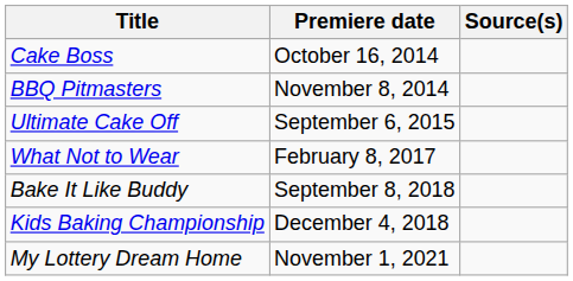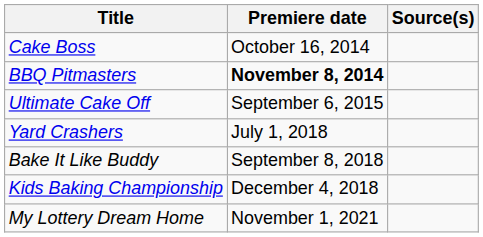 <table class="wikitable sortable">
 <tr>
 <th>Title</th>
 <th>Premiere date</th>
 <th>Source(s)</th>
 </tr>
 <tr>
 <td><em><a href='#'>Cake Boss</a></em></td>
 <td>October 16, 2014</td>
 <td></td>
 </tr>
 <tr>
 <td><em><a href='#'>BBQ Pitmasters</a></em></td>
-<td>November 8, 2014</td>
+<td><strong>November 8, 2014</strong></td>
 <td></td>
 </tr>
 <tr>
 <td><em><a href='#'>Ultimate Cake Off</a></em></td>
 <td>September 6, 2015</td>
 <td></td>
 </tr>
 <tr>
-<td><em><a href='#'>What Not to Wear</a></em></td>
-<td>February 8, 2017</td>
+<td><em><a href='#'>Yard Crashers</a></em></td>
+<td>July 1, 2018</td>
 <td></td>
 </tr>
 <tr>
 <td><em>Bake It Like Buddy</em></td>
 <td>September 8, 2018</td>
 <td></td>
 </tr>
 <tr>
 <td><em><a href='#'>Kids Baking Championship</a></em></td>
 <td>December 4, 2018</td>
 <td></td>
 </tr>
 <tr>
 <td><em>My Lottery Dream Home</em></td>
 <td>November 1, 2021</td>
 <td></td>
 </tr>
 </table>
